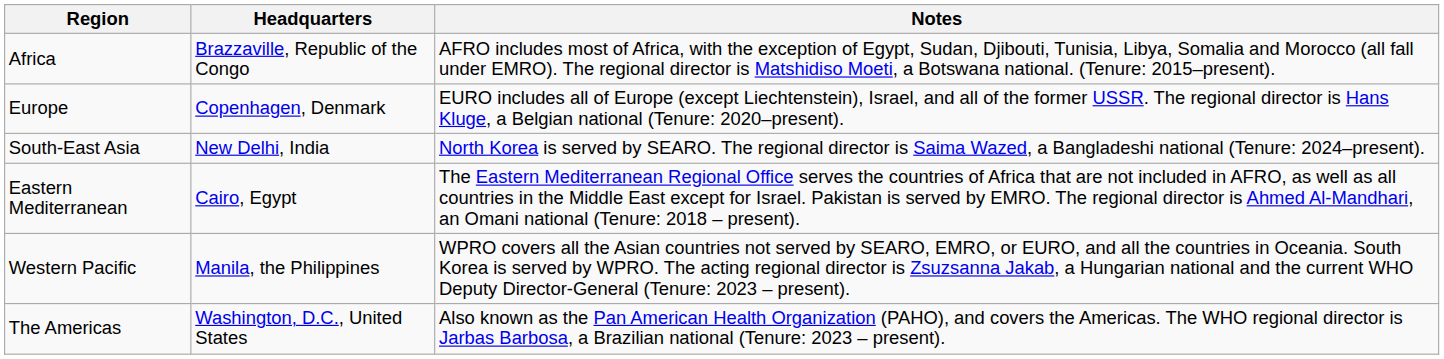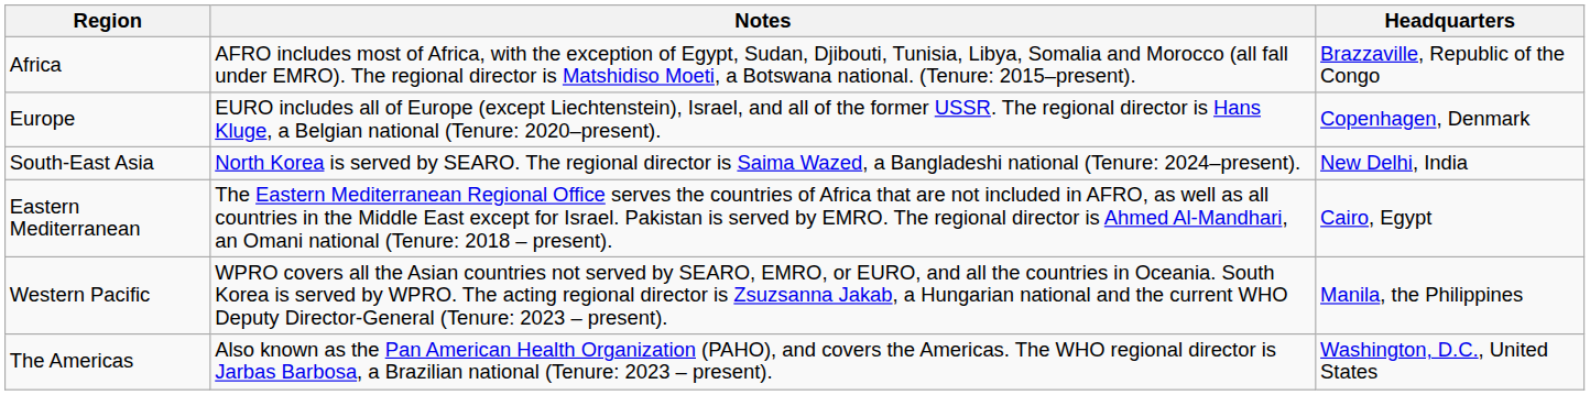 <table class="wikitable">
 <tr>
 <th width=13%>Region</th>
+<th>Notes</th>
 <th width=17%>Headquarters</th>
-<th>Notes</th>
 </tr>
 <tr>
 <td>Africa</td>
+<td>AFRO includes most of Africa, with the exception of Egypt, Sudan, Djibouti, Tunisia, Libya, Somalia and Morocco (all fall under EMRO). The regional director is <a href='#'>Matshidiso Moeti</a>, a Botswana national. (Tenure: 2015–present).</td>
 <td><a href='#'>Brazzaville</a>, Republic of the Congo</td>
-<td>AFRO includes most of Africa, with the exception of Egypt, Sudan, Djibouti, Tunisia, Libya, Somalia and Morocco (all fall under EMRO). The regional director is <a href='#'>Matshidiso Moeti</a>, a Botswana national. (Tenure: 2015–present).</td>
 </tr>
 <tr>
 <td>Europe</td>
+<td>EURO includes all of Europe (except Liechtenstein), Israel, and all of the former <a href='#'>USSR</a>. The regional director is <a href='#'>Hans Kluge</a>, a Belgian national (Tenure: 2020–present).</td>
 <td><a href='#'>Copenhagen</a>, Denmark</td>
-<td>EURO includes all of Europe (except Liechtenstein), Israel, and all of the former <a href='#'>USSR</a>. The regional director is <a href='#'>Hans Kluge</a>, a Belgian national (Tenure: 2020–present).</td>
 </tr>
 <tr>
 <td>South-East Asia</td>
+<td><a href='#'>North Korea</a> is served by SEARO. The regional director is <a href='#'>Saima Wazed</a>, a Bangladeshi national (Tenure: 2024–present).</td>
 <td><a href='#'>New Delhi</a>, India</td>
-<td><a href='#'>North Korea</a> is served by SEARO. The regional director is <a href='#'>Saima Wazed</a>, a Bangladeshi national (Tenure: 2024–present).</td>
 </tr>
 <tr>
 <td>Eastern Mediterranean</td>
+<td>The <a href='#'>Eastern Mediterranean Regional Office</a> serves the countries of Africa that are not included in AFRO, as well as all countries in the Middle East except for Israel. Pakistan is served by EMRO. The regional director is <a href='#'>Ahmed Al-Mandhari</a>, an Omani national (Tenure: 2018 – present).</td>
 <td><a href='#'>Cairo</a>, Egypt</td>
-<td>The <a href='#'>Eastern Mediterranean Regional Office</a> serves the countries of Africa that are not included in AFRO, as well as all countries in the Middle East except for Israel. Pakistan is served by EMRO. The regional director is <a href='#'>Ahmed Al-Mandhari</a>, an Omani national (Tenure: 2018 – present).</td>
 </tr>
 <tr>
 <td>Western Pacific</td>
+<td>WPRO covers all the Asian countries not served by SEARO, EMRO, or EURO, and all the countries in Oceania. South Korea is served by WPRO. The acting regional director is <a href='#'>Zsuzsanna Jakab</a>, a Hungarian national and the current WHO Deputy Director-General (Tenure: 2023 – present).</td>
 <td><a href='#'>Manila</a>, the Philippines</td>
-<td>WPRO covers all the Asian countries not served by SEARO, EMRO, or EURO, and all the countries in Oceania. South Korea is served by WPRO. The acting regional director is <a href='#'>Zsuzsanna Jakab</a>, a Hungarian national and the current WHO Deputy Director-General (Tenure: 2023 – present).</td>
 </tr>
 <tr>
 <td>The Americas</td>
+<td>Also known as the <a href='#'>Pan American Health Organization</a> (PAHO), and covers the Americas. The WHO regional director is <a href='#'>Jarbas Barbosa</a>, a Brazilian national (Tenure: 2023 – present).</td>
 <td><a href='#'>Washington, D.C.</a>, United States</td>
-<td>Also known as the <a href='#'>Pan American Health Organization</a> (PAHO), and covers the Americas. The WHO regional director is <a href='#'>Jarbas Barbosa</a>, a Brazilian national (Tenure: 2023 – present).</td>
 </tr>
 </table>
